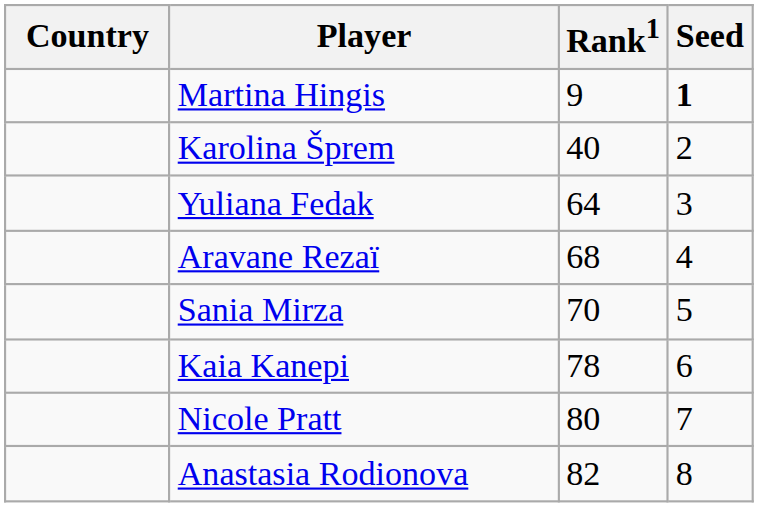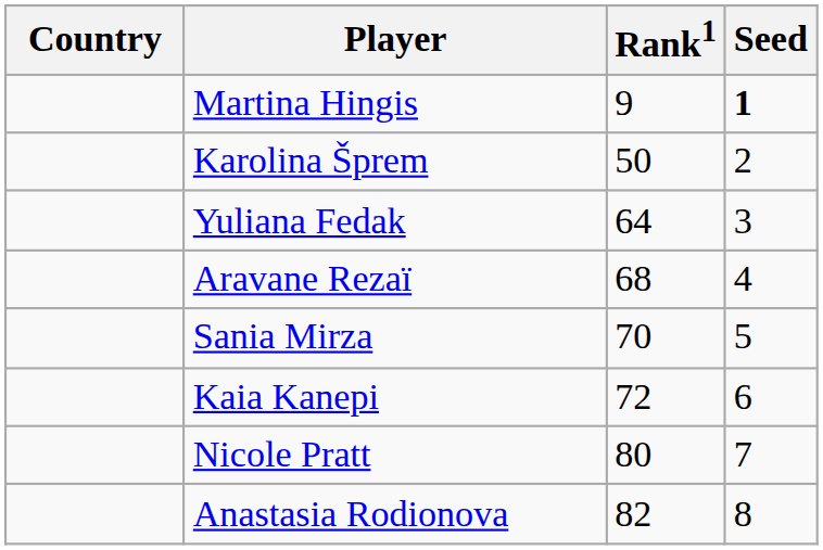 <table class="sortable wikitable">
 <tr>
 <th width="70">Country</th>
 <th width="175">Player</th>
 <th>Rank<sup>1</sup></th>
 <th>Seed</th>
 </tr>
 <tr>
 <td></td>
 <td><a href='#'>Martina Hingis</a></td>
 <td>9</td>
 <td><strong>1</strong></td>
 </tr>
 <tr>
 <td></td>
 <td><a href='#'>Karolina Šprem</a></td>
-<td>40</td>
+<td>50</td>
 <td>2</td>
 </tr>
 <tr>
 <td></td>
 <td><a href='#'>Yuliana Fedak</a></td>
 <td>64</td>
 <td>3</td>
 </tr>
 <tr>
 <td></td>
 <td><a href='#'>Aravane Rezaï</a></td>
 <td>68</td>
 <td>4</td>
 </tr>
 <tr>
 <td></td>
 <td><a href='#'>Sania Mirza</a></td>
 <td>70</td>
 <td>5</td>
 </tr>
 <tr>
 <td></td>
 <td><a href='#'>Kaia Kanepi</a></td>
-<td>78</td>
+<td>72</td>
 <td>6</td>
 </tr>
 <tr>
 <td></td>
 <td><a href='#'>Nicole Pratt</a></td>
 <td>80</td>
 <td>7</td>
 </tr>
 <tr>
 <td></td>
 <td><a href='#'>Anastasia Rodionova</a></td>
 <td>82</td>
 <td>8</td>
 </tr>
 </table>
